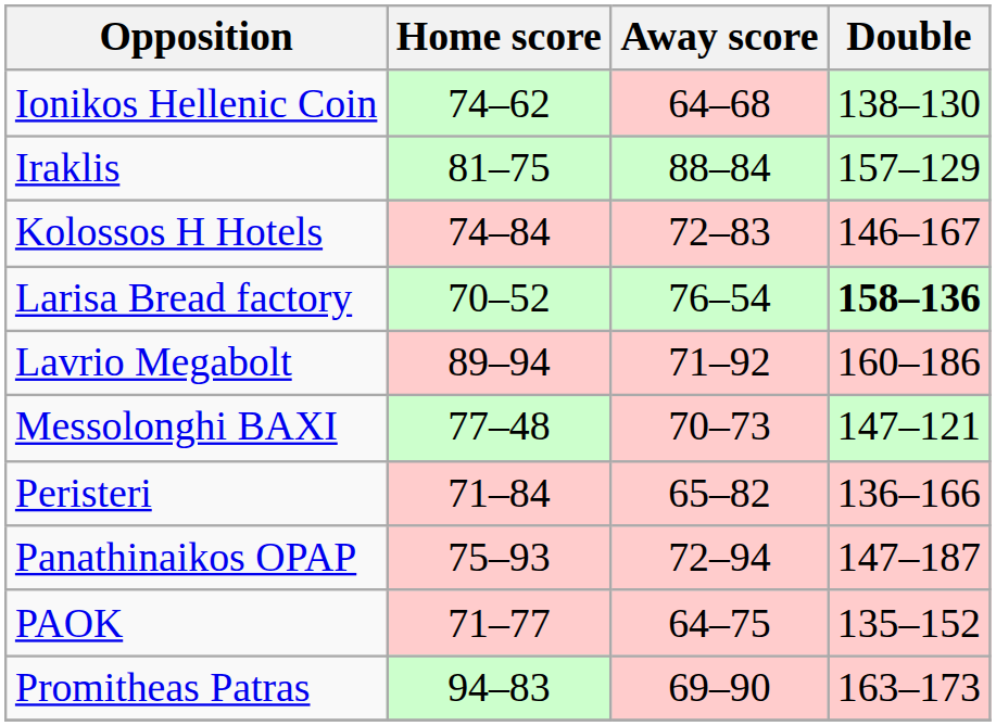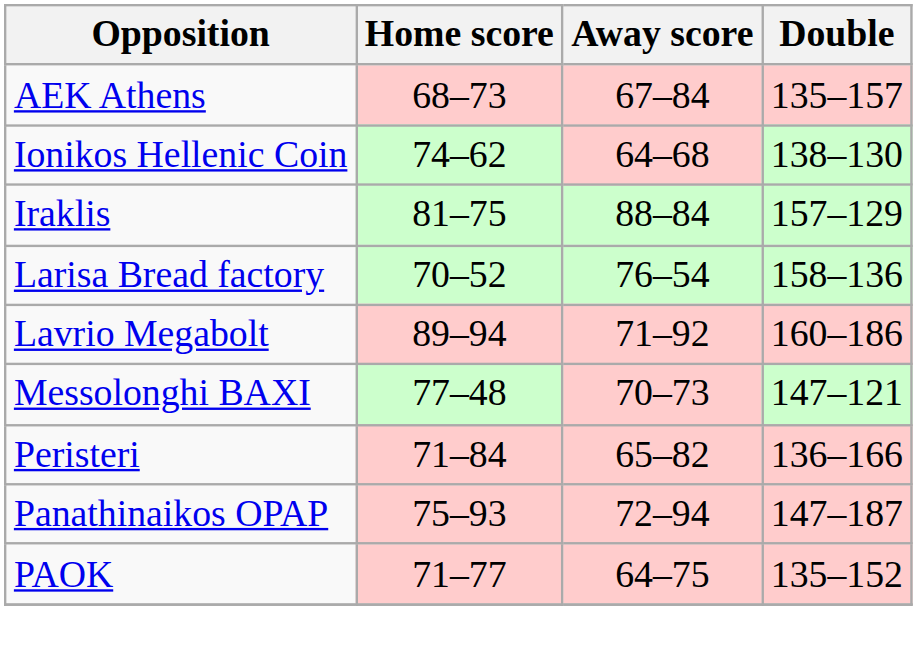 <table class="wikitable" style="text-align: center;">
 <tr>
 <th>Opposition</th>
 <th>Home score</th>
 <th>Away score</th>
 <th>Double</th>
+</tr>
+<tr>
+<td align="left"><a href='#'>AEK Athens</a></td>
+<td bgcolor=#fcc>68–73</td>
+<td bgcolor=#fcc>67–84</td>
+<td bgcolor=#fcc>135–157</td>
 </tr>
 <tr>
 <td align="left"><a href='#'>Ionikos Hellenic Coin</a></td>
 <td bgcolor=#cfc>74–62</td>
 <td bgcolor=#fcc>64–68</td>
 <td bgcolor=#cfc>138–130</td>
 </tr>
 <tr>
 <td align="left"><a href='#'>Iraklis</a></td>
 <td bgcolor=#cfc>81–75</td>
 <td bgcolor=#cfc>88–84</td>
 <td bgcolor=#cfc>157–129</td>
 </tr>
 <tr>
-<td align="left"><a href='#'>Kolossos H Hotels</a></td>
-<td bgcolor=#fcc>74–84</td>
-<td bgcolor=#fcc>72–83</td>
-<td bgcolor=#fcc>146–167</td>
-</tr>
-<tr>
 <td align="left"><a href='#'>Larisa Bread factory</a></td>
 <td bgcolor=#cfc>70–52</td>
 <td bgcolor=#cfc>76–54</td>
-<td bgcolor=#cfc><strong>158–136</strong></td>
+<td bgcolor=#cfc>158–136</td>
 </tr>
 <tr>
 <td align="left"><a href='#'>Lavrio Megabolt</a></td>
 <td bgcolor=#fcc>89–94</td>
 <td bgcolor=#fcc>71–92</td>
 <td bgcolor=#fcc>160–186</td>
 </tr>
 <tr>
 <td align="left"><a href='#'>Messolonghi BAXI</a></td>
 <td bgcolor=#cfc>77–48</td>
 <td bgcolor=#fcc>70–73</td>
 <td bgcolor=#cfc>147–121</td>
 </tr>
 <tr>
 <td align="left"><a href='#'>Peristeri</a></td>
 <td bgcolor=#fcc>71–84</td>
 <td bgcolor=#fcc>65–82</td>
 <td bgcolor=#fcc>136–166</td>
 </tr>
 <tr>
 <td align="left"><a href='#'>Panathinaikos OPAP</a></td>
 <td bgcolor=#fcc>75–93</td>
 <td bgcolor=#fcc>72–94</td>
 <td bgcolor=#fcc>147–187</td>
 </tr>
 <tr>
 <td align="left"><a href='#'>PAOK</a></td>
 <td bgcolor=#fcc>71–77</td>
 <td bgcolor=#fcc>64–75</td>
 <td bgcolor=#fcc>135–152</td>
 </tr>
 <tr>
-<td align="left"><a href='#'>Promitheas Patras</a></td>
-<td bgcolor=#cfc>94–83</td>
-<td bgcolor=#fcc>69–90</td>
-<td bgcolor=#fcc>163–173</td>
-</tr>
-<tr>
 </tr>
 </table>
